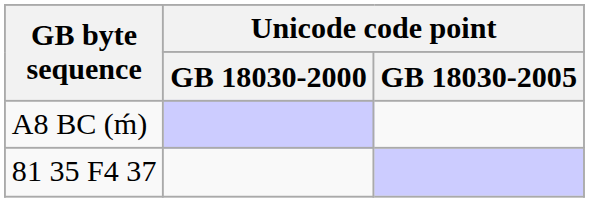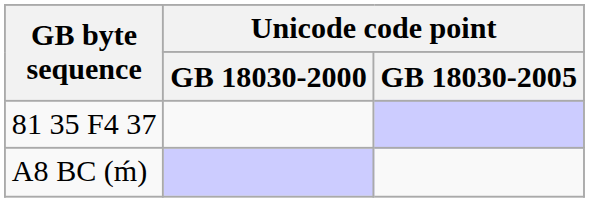 <table class="wikitable floatright">
 <tr>
 <th rowspan=2>GB byte<br>sequence</th>
 <th colspan=2>Unicode code point</th>
 </tr>
 <tr>
 <th>GB 18030-2000</th>
 <th>GB 18030-2005</th>
 </tr>
 <tr>
+<td>81 35 F4 37</td>
+<td></td>
+<td style="background:#ccf;"></td>
+</tr>
+<tr>
 <td>A8 BC (ḿ)</td>
 <td style="background:#ccf;"></td>
 <td></td>
 </tr>
-<tr>
-<td>81 35 F4 37</td>
-<td></td>
-<td style="background:#ccf;"></td>
-</tr>
 </table>
